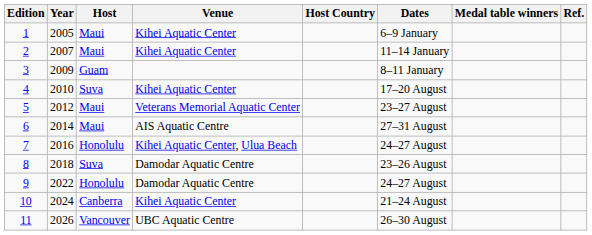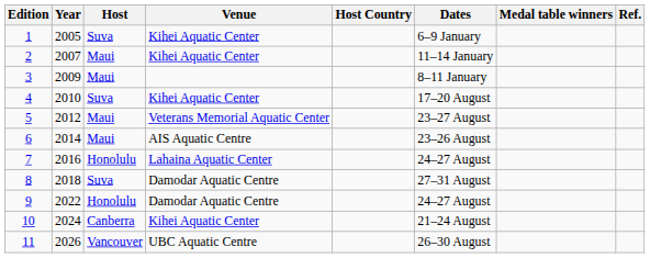 <table class="wikitable">
 <tr>
 <th>Edition</th>
 <th>Year</th>
 <th>Host</th>
 <th>Venue</th>
 <th>Host Country</th>
 <th>Dates</th>
 <th>Medal table winners</th>
 <th>Ref.</th>
 </tr>
 <tr>
 <td align=center><a href='#'>1</a></td>
 <td>2005</td>
-<td><a href='#'>Maui</a></td>
+<td><a href='#'>Suva</a></td>
 <td><a href='#'>Kihei Aquatic Center</a></td>
 <td></td>
 <td>6–9 January</td>
 <td></td>
 <td></td>
 </tr>
 <tr>
 <td align=center><a href='#'>2</a></td>
 <td>2007</td>
 <td><a href='#'>Maui</a></td>
 <td><a href='#'>Kihei Aquatic Center</a></td>
 <td></td>
 <td>11–14 January</td>
 <td></td>
 <td></td>
 </tr>
 <tr>
 <td align=center><a href='#'>3</a></td>
 <td>2009</td>
-<td><a href='#'>Guam</a></td>
+<td><a href='#'>Maui</a></td>
 <td></td>
 <td></td>
 <td>8–11 January</td>
 <td></td>
 <td></td>
 </tr>
 <tr>
 <td align=center><a href='#'>4</a></td>
 <td>2010</td>
 <td><a href='#'>Suva</a></td>
 <td><a href='#'>Kihei Aquatic Center</a></td>
 <td></td>
 <td>17–20 August</td>
 <td></td>
 <td></td>
 </tr>
 <tr>
 <td align=center><a href='#'>5</a></td>
 <td>2012</td>
 <td><a href='#'>Maui</a></td>
 <td><a href='#'>Veterans Memorial Aquatic Center</a></td>
 <td></td>
 <td>23–27 August</td>
 <td></td>
 <td></td>
 </tr>
 <tr>
 <td align=center><a href='#'>6</a></td>
 <td>2014</td>
 <td><a href='#'>Maui</a></td>
 <td>AIS Aquatic Centre</td>
 <td></td>
-<td>27–31 August</td>
+<td>23–26 August</td>
 <td></td>
 <td></td>
 </tr>
 <tr>
 <td align=center><a href='#'>7</a></td>
 <td>2016</td>
 <td><a href='#'>Honolulu</a></td>
-<td><a href='#'>Kihei Aquatic Center</a>, <a href='#'>Ulua Beach</a></td>
+<td><a href='#'>Lahaina Aquatic Center</a></td>
 <td></td>
 <td>24–27 August</td>
 <td></td>
 <td></td>
 </tr>
 <tr>
 <td align=center><a href='#'>8</a></td>
 <td>2018</td>
 <td><a href='#'>Suva</a></td>
 <td>Damodar Aquatic Centre</td>
 <td></td>
-<td>23–26 August</td>
+<td>27–31 August</td>
 <td></td>
 <td></td>
 </tr>
 <tr>
 <td align=center><a href='#'>9</a></td>
 <td>2022</td>
 <td><a href='#'>Honolulu</a></td>
 <td>Damodar Aquatic Centre</td>
 <td></td>
 <td>24–27 August</td>
 <td></td>
 <td></td>
 </tr>
 <tr>
 <td align=center><a href='#'>10</a></td>
 <td>2024</td>
 <td><a href='#'>Canberra</a></td>
 <td><a href='#'>Kihei Aquatic Center</a></td>
 <td></td>
 <td>21–24 August</td>
 <td></td>
 <td></td>
 </tr>
 <tr>
 <td align=center><a href='#'>11</a></td>
 <td>2026</td>
 <td><a href='#'>Vancouver</a></td>
 <td>UBC Aquatic Centre</td>
 <td></td>
 <td>26–30 August</td>
 <td></td>
 <td></td>
 </tr>
 </table>
